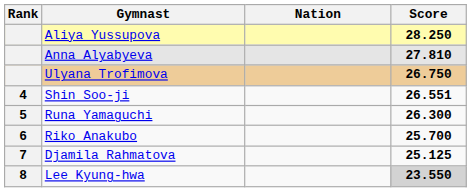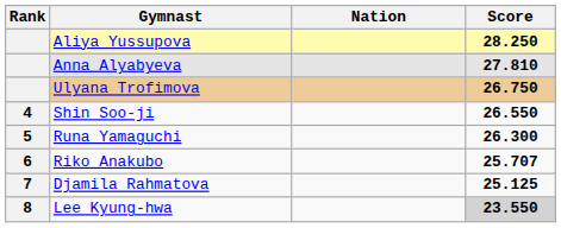 <table class="wikitable sortable" style="text-align:center; font-size:85%">
 <tr>
 <th scope="col" style="width:20px;">Rank</th>
 <th ! scope="col" style="width:170px;">Gymnast</th>
 <th ! scope="col" style="width:120px;">Nation</th>
 <th ! scope="col" style="width:60px;">Score</th>
 </tr>
 <tr style="background:#fffcaf;">
 <th scope=row style="text-align:center"></th>
 <td style="text-align:left;"><a href='#'>Aliya Yussupova</a></td>
 <td style="text-align:left;"></td>
 <td><strong>28.250</strong></td>
 </tr>
 <tr style="background:#e5e5e5;">
 <th scope=row style="text-align:center"></th>
 <td style="text-align:left;"><a href='#'>Anna Alyabyeva</a></td>
 <td style="text-align:left;"></td>
 <td><strong>27.810</strong></td>
 </tr>
 <tr style="background:#ec9;">
 <th scope=row style="text-align:center"></th>
 <td style="text-align:left;"><a href='#'>Ulyana Trofimova</a></td>
 <td style="text-align:left;"></td>
 <td><strong>26.750</strong></td>
 </tr>
 <tr>
 <th scope=row style="text-align:center">4</th>
 <td style="text-align:left;"><a href='#'>Shin Soo-ji</a></td>
 <td style="text-align:left;"></td>
-<td><strong>26.551</strong></td>
+<td><strong>26.550</strong></td>
 </tr>
 <tr>
 <th scope=row style="text-align:center">5</th>
 <td style="text-align:left;"><a href='#'>Runa Yamaguchi</a></td>
 <td style="text-align:left;"></td>
 <td><strong>26.300</strong></td>
 </tr>
 <tr>
 <th scope=row style="text-align:center">6</th>
 <td style="text-align:left;"><a href='#'>Riko Anakubo</a></td>
 <td style="text-align:left;"></td>
-<td><strong>25.700</strong></td>
+<td><strong>25.707</strong></td>
 </tr>
 <tr>
 <th scope=row style="text-align:center">7</th>
 <td style="text-align:left;"><a href='#'>Djamila Rahmatova</a></td>
 <td style="text-align:left;"></td>
 <td><strong>25.125</strong></td>
 </tr>
 <tr>
 <th scope=row style="text-align:center">8</th>
 <td style="text-align:left;"><a href='#'>Lee Kyung-hwa</a></td>
 <td style="text-align:left;"></td>
 <td style="background: lightgrey;"><strong>23.550</strong></td>
 </tr>
 </table>
